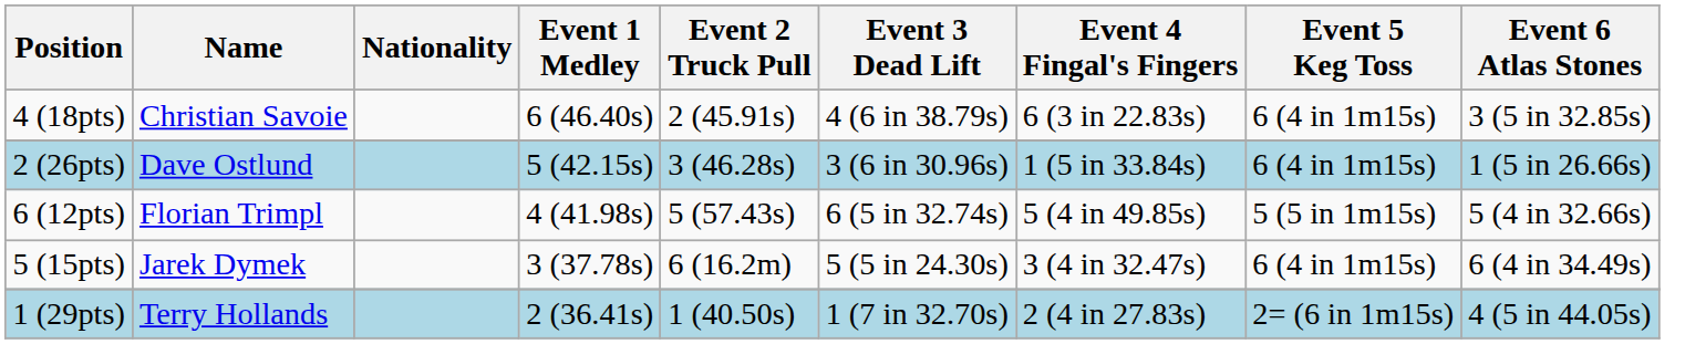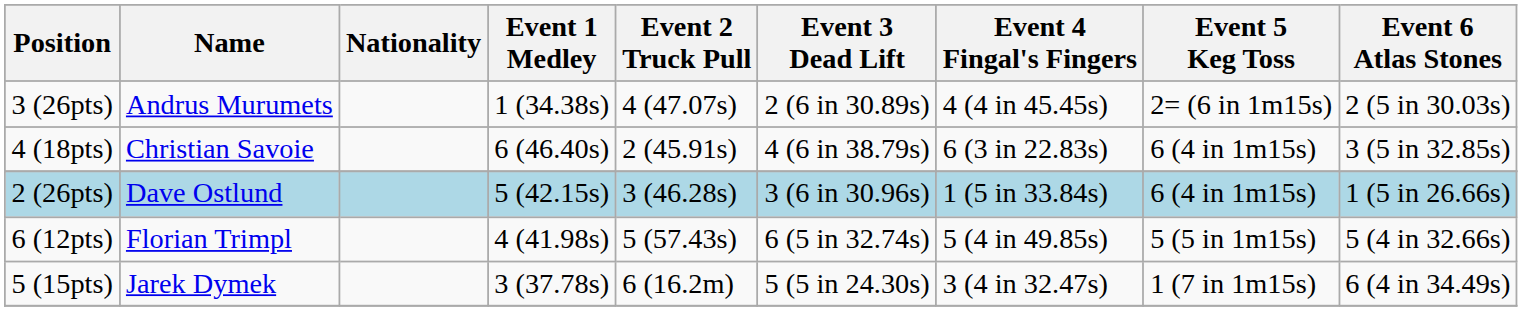 <table class="sortable wikitable" align="center">
 <tr>
 <th>Position</th>
 <th>Name</th>
 <th>Nationality</th>
 <th>Event 1<br>Medley</th>
 <th>Event 2<br>Truck Pull</th>
 <th>Event 3<br>Dead Lift</th>
 <th>Event 4<br>Fingal's Fingers</th>
 <th>Event 5<br>Keg Toss</th>
 <th>Event 6<br>Atlas Stones</th>
+</tr>
+<tr>
+<td>3 (26pts)</td>
+<td><a href='#'>Andrus Murumets</a></td>
+<td></td>
+<td>1 (34.38s)</td>
+<td>4 (47.07s)</td>
+<td>2 (6 in 30.89s)</td>
+<td>4 (4 in 45.45s)</td>
+<td>2= (6 in 1m15s)</td>
+<td>2 (5 in 30.03s)</td>
 </tr>
 <tr>
 <td>4 (18pts)</td>
 <td><a href='#'>Christian Savoie</a></td>
 <td></td>
 <td>6 (46.40s)</td>
 <td>2 (45.91s)</td>
 <td>4 (6 in 38.79s)</td>
 <td>6 (3 in 22.83s)</td>
 <td>6 (4 in 1m15s)</td>
 <td>3 (5 in 32.85s)</td>
 </tr>
 <tr>
 </tr>
 <tr style="background:lightblue;">
 <td>2 (26pts)</td>
 <td><a href='#'>Dave Ostlund</a></td>
 <td></td>
 <td>5 (42.15s)</td>
 <td>3 (46.28s)</td>
 <td>3 (6 in 30.96s)</td>
 <td>1 (5 in 33.84s)</td>
 <td>6 (4 in 1m15s)</td>
 <td>1 (5 in 26.66s)</td>
 </tr>
 <tr>
 <td>6 (12pts)</td>
 <td><a href='#'>Florian Trimpl</a></td>
 <td></td>
 <td>4 (41.98s)</td>
 <td>5 (57.43s)</td>
 <td>6 (5 in 32.74s)</td>
 <td>5 (4 in 49.85s)</td>
 <td>5 (5 in 1m15s)</td>
 <td>5 (4 in 32.66s)</td>
 </tr>
 <tr>
 <td>5 (15pts)</td>
 <td><a href='#'>Jarek Dymek</a></td>
 <td></td>
 <td>3 (37.78s)</td>
 <td>6 (16.2m)</td>
 <td>5 (5 in 24.30s)</td>
 <td>3 (4 in 32.47s)</td>
-<td>6 (4 in 1m15s)</td>
+<td>1 (7 in 1m15s)</td>
 <td>6 (4 in 34.49s)</td>
 </tr>
 <tr>
 </tr>
-<tr style="background:lightblue;">
-<td>1 (29pts)</td>
-<td><a href='#'>Terry Hollands</a></td>
-<td></td>
-<td>2 (36.41s)</td>
-<td>1 (40.50s)</td>
-<td>1 (7 in 32.70s)</td>
-<td>2 (4 in 27.83s)</td>
-<td>2= (6 in 1m15s)</td>
-<td>4 (5 in 44.05s)</td>
-</tr>
 </table>
